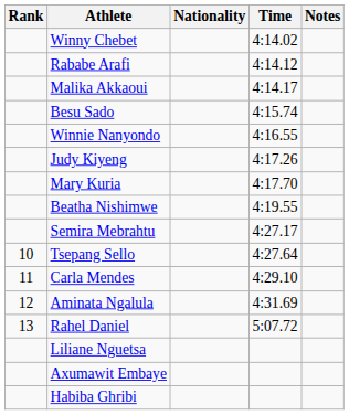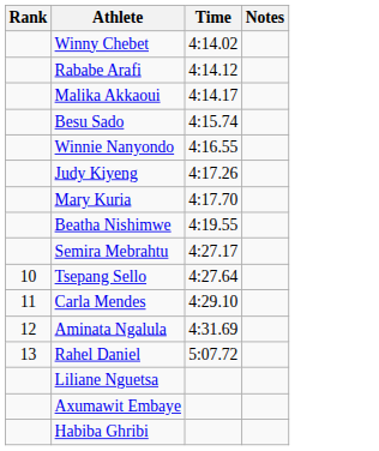 <table class="wikitable sortable" style="text-align:center">
 <tr>
 <th>Rank</th>
 <th>Athlete</th>
-<th>Nationality</th>
 <th>Time</th>
 <th>Notes</th>
 </tr>
 <tr>
 <td></td>
 <td align="left"><a href='#'>Winny Chebet</a></td>
-<td align=left></td>
 <td>4:14.02</td>
 <td></td>
 </tr>
 <tr>
 <td></td>
 <td align="left"><a href='#'>Rababe Arafi</a></td>
-<td align=left></td>
 <td>4:14.12</td>
 <td></td>
 </tr>
 <tr>
 <td></td>
 <td align="left"><a href='#'>Malika Akkaoui</a></td>
-<td align=left></td>
 <td>4:14.17</td>
 <td></td>
 </tr>
 <tr>
 <td></td>
 <td align="left"><a href='#'>Besu Sado</a></td>
-<td align=left></td>
 <td>4:15.74</td>
 <td></td>
 </tr>
 <tr>
 <td></td>
 <td align="left"><a href='#'>Winnie Nanyondo</a></td>
-<td align=left></td>
 <td>4:16.55</td>
 <td></td>
 </tr>
 <tr>
 <td></td>
 <td align="left"><a href='#'>Judy Kiyeng</a></td>
-<td align=left></td>
 <td>4:17.26</td>
 <td></td>
 </tr>
 <tr>
 <td></td>
 <td align="left"><a href='#'>Mary Kuria</a></td>
-<td align=left></td>
 <td>4:17.70</td>
 <td></td>
 </tr>
 <tr>
 <td></td>
 <td align="left"><a href='#'>Beatha Nishimwe</a></td>
-<td align=left></td>
 <td>4:19.55</td>
 <td></td>
 </tr>
 <tr>
 <td></td>
 <td align="left"><a href='#'>Semira Mebrahtu</a></td>
-<td align=left></td>
 <td>4:27.17</td>
 <td></td>
 </tr>
 <tr>
 <td>10</td>
 <td align="left"><a href='#'>Tsepang Sello</a></td>
-<td align=left></td>
 <td>4:27.64</td>
 <td></td>
 </tr>
 <tr>
 <td>11</td>
 <td align="left"><a href='#'>Carla Mendes</a></td>
-<td align=left></td>
 <td>4:29.10</td>
 <td></td>
 </tr>
 <tr>
 <td>12</td>
 <td align="left"><a href='#'>Aminata Ngalula</a></td>
-<td align=left></td>
 <td>4:31.69</td>
 <td></td>
 </tr>
 <tr>
 <td>13</td>
 <td align="left"><a href='#'>Rahel Daniel</a></td>
-<td align=left></td>
 <td>5:07.72</td>
 <td></td>
 </tr>
 <tr>
 <td></td>
 <td align="left"><a href='#'>Liliane Nguetsa</a></td>
-<td align=left></td>
 <td></td>
 <td></td>
 </tr>
 <tr>
 <td></td>
 <td align="left"><a href='#'>Axumawit Embaye</a></td>
-<td align=left></td>
 <td></td>
 <td></td>
 </tr>
 <tr>
 <td></td>
 <td align="left"><a href='#'>Habiba Ghribi</a></td>
-<td align=left></td>
 <td></td>
 <td></td>
 </tr>
 </table>
